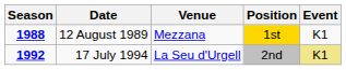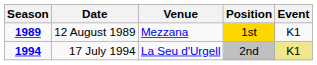 <table class="wikitable" style="text-align:center; font-size:95%;">
 <tr>
 <th>Season</th>
 <th>Date</th>
 <th>Venue</th>
 <th>Position</th>
 <th>Event</th>
 </tr>
 <tr>
-<td><strong><a href='#'>1988</a></strong></td>
+<td><strong><a href='#'>1989</a></strong></td>
 <td align=right>12 August 1989</td>
 <td align="left"><a href='#'>Mezzana</a></td>
 <td bgcolor=gold>1st</td>
 <td>K1</td>
 </tr>
 <tr>
-<td><strong><a href='#'>1992</a></strong></td>
+<td><strong><a href='#'>1994</a></strong></td>
 <td align=right>17 July 1994</td>
 <td align="left"><a href='#'>La Seu d'Urgell</a></td>
 <td bgcolor=silver>2nd</td>
 <td style="background: khaki;">K1</td>
 </tr>
 </table>
